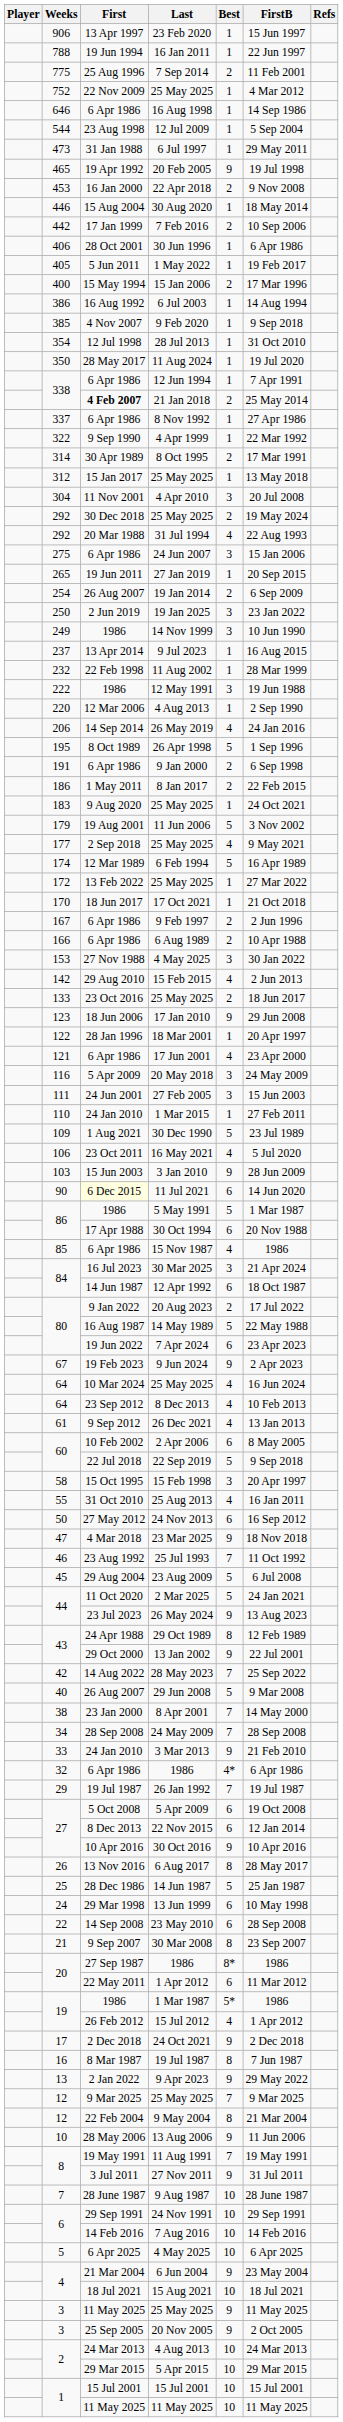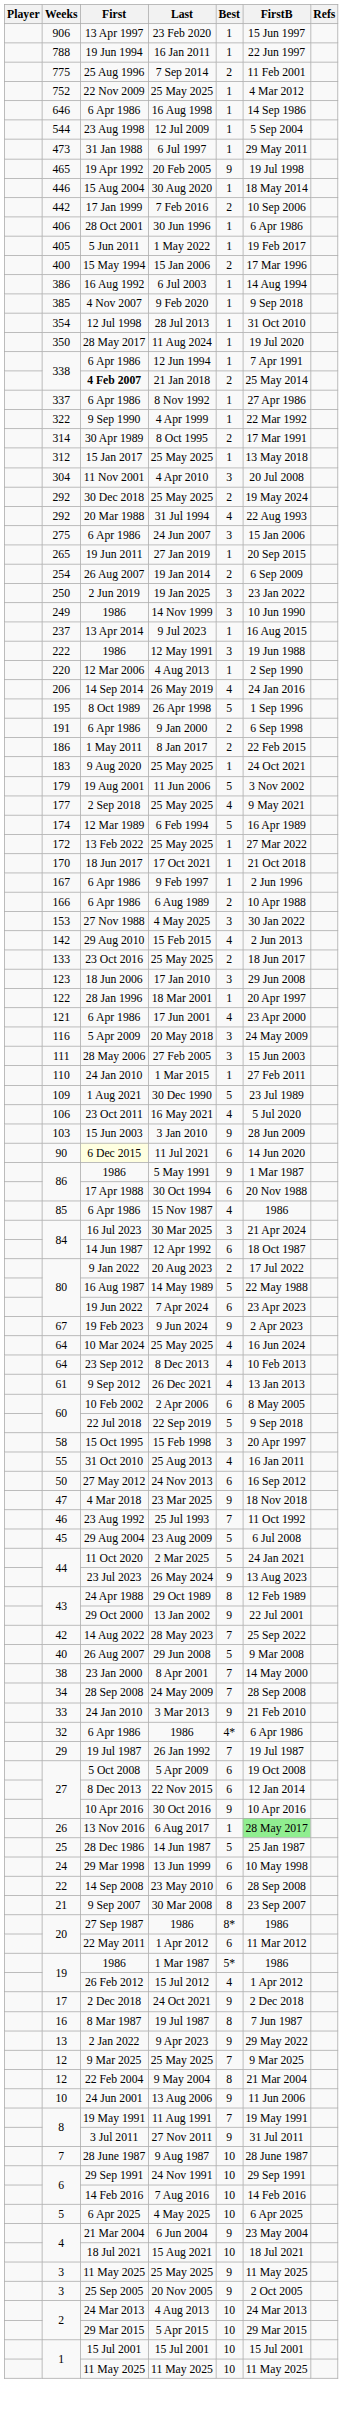 <table class="sortable wikitable" style="text-align:center;font-size:95%">
 <tr>
 <th>Player</th>
 <th>Weeks</th>
 <th data-sort-type=date>First</th>
 <th data-sort-type=date>Last</th>
 <th>Best</th>
 <th data-sort-type=date>FirstB</th>
 <th>Refs</th>
 </tr>
 <tr>
 <td align=left> </td>
 <td>906</td>
 <td>13 Apr 1997</td>
 <td>23 Feb 2020</td>
 <td>1</td>
 <td>15 Jun 1997</td>
 <td></td>
 </tr>
 <tr>
 <td align=left> </td>
 <td>788</td>
 <td>19 Jun 1994</td>
 <td>16 Jan 2011</td>
 <td>1</td>
 <td>22 Jun 1997</td>
 <td></td>
 </tr>
 <tr>
 <td align=left> </td>
 <td>775</td>
 <td>25 Aug 1996</td>
 <td>7 Sep 2014</td>
 <td>2</td>
 <td>11 Feb 2001</td>
 <td></td>
 </tr>
 <tr>
 <td align=left> <strong></strong></td>
 <td>752</td>
 <td>22 Nov 2009</td>
 <td>25 May 2025</td>
 <td>1</td>
 <td>4 Mar 2012</td>
 <td></td>
 </tr>
 <tr>
 <td align=left> </td>
 <td>646</td>
 <td>6 Apr 1986</td>
 <td>16 Aug 1998</td>
 <td>1</td>
 <td>14 Sep 1986</td>
 <td></td>
 </tr>
 <tr>
 <td align=left> </td>
 <td>544</td>
 <td>23 Aug 1998</td>
 <td>12 Jul 2009</td>
 <td>1</td>
 <td>5 Sep 2004</td>
 <td></td>
 </tr>
 <tr>
 <td align=left> </td>
 <td>473</td>
 <td>31 Jan 1988</td>
 <td>6 Jul 1997</td>
 <td>1</td>
 <td>29 May 2011</td>
 <td></td>
 </tr>
 <tr>
 <td align=left> </td>
 <td>465</td>
 <td>19 Apr 1992</td>
 <td>20 Feb 2005</td>
 <td>9</td>
 <td>19 Jul 1998</td>
-<td></td>
-</tr>
-<tr>
-<td align=left> </td>
-<td>453</td>
-<td>16 Jan 2000</td>
-<td>22 Apr 2018</td>
-<td>2</td>
-<td>9 Nov 2008</td>
 <td></td>
 </tr>
 <tr>
 <td align=left> </td>
 <td>446</td>
 <td>15 Aug 2004</td>
 <td>30 Aug 2020</td>
 <td>1</td>
 <td>18 May 2014</td>
 <td></td>
 </tr>
 <tr>
 <td align=left> </td>
 <td>442</td>
 <td>17 Jan 1999</td>
 <td>7 Feb 2016</td>
 <td>2</td>
 <td>10 Sep 2006</td>
 <td></td>
 </tr>
 <tr>
 <td align=left> </td>
 <td>406</td>
 <td>28 Oct 2001</td>
 <td>30 Jun 1996</td>
 <td>1</td>
 <td>6 Apr 1986</td>
 <td></td>
 </tr>
 <tr>
 <td align=left> </td>
 <td>405</td>
 <td>5 Jun 2011</td>
 <td>1 May 2022</td>
 <td>1</td>
 <td>19 Feb 2017</td>
 <td></td>
 </tr>
 <tr>
 <td align=left> </td>
 <td>400</td>
 <td>15 May 1994</td>
 <td>15 Jan 2006</td>
 <td>2</td>
 <td>17 Mar 1996</td>
 <td></td>
 </tr>
 <tr>
 <td align=left> </td>
 <td>386</td>
 <td>16 Aug 1992</td>
 <td>6 Jul 2003</td>
 <td>1</td>
 <td>14 Aug 1994</td>
 <td></td>
 </tr>
 <tr>
 <td align=left> </td>
 <td>385</td>
 <td>4 Nov 2007</td>
 <td>9 Feb 2020</td>
 <td>1</td>
 <td>9 Sep 2018</td>
 <td></td>
 </tr>
 <tr>
 <td align=left> </td>
 <td>354</td>
 <td>12 Jul 1998</td>
 <td>28 Jul 2013</td>
 <td>1</td>
 <td>31 Oct 2010</td>
 <td></td>
 </tr>
 <tr>
 <td align=left> </td>
 <td>350</td>
 <td>28 May 2017</td>
 <td>11 Aug 2024</td>
 <td>1</td>
 <td>19 Jul 2020</td>
 <td></td>
 </tr>
 <tr>
 <td align=left> </td>
 <td rowspan="2">338</td>
 <td>6 Apr 1986</td>
 <td>12 Jun 1994</td>
 <td>1</td>
 <td>7 Apr 1991</td>
 <td></td>
 </tr>
 <tr>
 <td align=left> </td>
 <td><strong>4 Feb 2007</strong></td>
 <td>21 Jan 2018</td>
 <td>2</td>
 <td>25 May 2014</td>
 <td></td>
 </tr>
 <tr>
 <td align=left> </td>
 <td>337</td>
 <td>6 Apr 1986</td>
 <td>8 Nov 1992</td>
 <td>1</td>
 <td>27 Apr 1986</td>
 <td></td>
 </tr>
 <tr>
 <td align=left> </td>
 <td>322</td>
 <td>9 Sep 1990</td>
 <td>4 Apr 1999</td>
 <td>1</td>
 <td>22 Mar 1992</td>
 <td></td>
 </tr>
 <tr>
 <td align=left> </td>
 <td>314</td>
 <td>30 Apr 1989</td>
 <td>8 Oct 1995</td>
 <td>2</td>
 <td>17 Mar 1991</td>
 <td></td>
 </tr>
 <tr>
 <td align=left> <strong></strong></td>
 <td>312</td>
 <td>15 Jan 2017</td>
 <td>25 May 2025</td>
 <td>1</td>
 <td>13 May 2018</td>
 <td></td>
 </tr>
 <tr>
 <td align=left> </td>
 <td>304</td>
 <td>11 Nov 2001</td>
 <td>4 Apr 2010</td>
 <td>3</td>
 <td>20 Jul 2008</td>
 <td></td>
 </tr>
 <tr>
 <td align=left> <strong></strong></td>
 <td>292</td>
 <td>30 Dec 2018</td>
 <td>25 May 2025</td>
 <td>2</td>
 <td>19 May 2024</td>
 <td></td>
 </tr>
 <tr>
 <td align=left> </td>
 <td>292</td>
 <td>20 Mar 1988</td>
 <td>31 Jul 1994</td>
 <td>4</td>
 <td>22 Aug 1993</td>
 <td></td>
 </tr>
 <tr>
 <td align=left> </td>
 <td>275</td>
 <td>6 Apr 1986</td>
 <td>24 Jun 2007</td>
 <td>3</td>
 <td>15 Jan 2006</td>
 <td></td>
 </tr>
 <tr>
 <td align=left> </td>
 <td>265</td>
 <td>19 Jun 2011</td>
 <td>27 Jan 2019</td>
 <td>1</td>
 <td>20 Sep 2015</td>
 <td></td>
 </tr>
 <tr>
 <td align=left> </td>
 <td>254</td>
 <td>26 Aug 2007</td>
 <td>19 Jan 2014</td>
 <td>2</td>
 <td>6 Sep 2009</td>
 <td></td>
 </tr>
 <tr>
 <td align=left> </td>
 <td>250</td>
 <td>2 Jun 2019</td>
 <td>19 Jan 2025</td>
 <td>3</td>
 <td>23 Jan 2022</td>
 <td></td>
 </tr>
 <tr>
 <td align=left> </td>
 <td>249</td>
 <td data-sort-value="31 Dec 1986">1986</td>
 <td>14 Nov 1999</td>
 <td>3</td>
 <td>10 Jun 1990</td>
 <td></td>
 </tr>
 <tr>
 <td align=left> </td>
 <td>237</td>
 <td>13 Apr 2014</td>
 <td>9 Jul 2023</td>
 <td>1</td>
 <td>16 Aug 2015</td>
 <td></td>
 </tr>
 <tr>
 <td align=left> </td>
-<td>232</td>
-<td>22 Feb 1998</td>
-<td>11 Aug 2002</td>
-<td>1</td>
-<td>28 Mar 1999</td>
-<td></td>
-</tr>
-<tr>
-<td align=left> </td>
 <td>222</td>
 <td data-sort-value="31 Dec 1986">1986</td>
 <td>12 May 1991</td>
 <td>3</td>
 <td>19 Jun 1988</td>
 <td></td>
 </tr>
 <tr>
 <td align=left> </td>
 <td>220</td>
 <td>12 Mar 2006</td>
 <td>4 Aug 2013</td>
 <td>1</td>
 <td>2 Sep 1990</td>
 <td></td>
 </tr>
 <tr>
 <td align=left> </td>
 <td>206</td>
 <td>14 Sep 2014</td>
 <td>26 May 2019</td>
 <td>4</td>
 <td>24 Jan 2016</td>
 <td></td>
 </tr>
 <tr>
 <td align=left> </td>
 <td>195</td>
 <td>8 Oct 1989</td>
 <td>26 Apr 1998</td>
 <td>5</td>
 <td>1 Sep 1996</td>
 <td></td>
 </tr>
 <tr>
 <td align=left> </td>
 <td>191</td>
 <td>6 Apr 1986</td>
 <td>9 Jan 2000</td>
 <td>2</td>
 <td>6 Sep 1998</td>
 <td></td>
 </tr>
 <tr>
 <td align=left> </td>
 <td>186</td>
 <td>1 May 2011</td>
 <td>8 Jan 2017</td>
 <td>2</td>
 <td>22 Feb 2015</td>
 <td></td>
 </tr>
 <tr>
 <td align=left> <strong></strong></td>
 <td>183</td>
 <td>9 Aug 2020</td>
 <td>25 May 2025</td>
 <td>1</td>
 <td>24 Oct 2021</td>
 <td></td>
 </tr>
 <tr>
 <td align=left> </td>
 <td>179</td>
 <td>19 Aug 2001</td>
 <td>11 Jun 2006</td>
 <td>5</td>
 <td>3 Nov 2002</td>
 <td></td>
 </tr>
 <tr>
 <td align=left> <strong></strong></td>
 <td>177</td>
 <td>2 Sep 2018</td>
 <td>25 May 2025</td>
 <td>4</td>
 <td>9 May 2021</td>
 <td></td>
 </tr>
 <tr>
 <td align=left> </td>
 <td>174</td>
 <td>12 Mar 1989</td>
 <td>6 Feb 1994</td>
 <td>5</td>
 <td>16 Apr 1989</td>
 <td></td>
 </tr>
 <tr>
 <td align=left> <strong></strong></td>
 <td>172</td>
 <td>13 Feb 2022</td>
 <td>25 May 2025</td>
 <td>1</td>
 <td>27 Mar 2022</td>
 <td></td>
 </tr>
 <tr>
 <td align=left> </td>
 <td>170</td>
 <td>18 Jun 2017</td>
 <td>17 Oct 2021</td>
 <td>1</td>
 <td>21 Oct 2018</td>
 <td></td>
 </tr>
 <tr>
 <td align=left> </td>
 <td>167</td>
 <td>6 Apr 1986</td>
 <td>9 Feb 1997</td>
-<td>2</td>
+<td>1</td>
 <td>2 Jun 1996</td>
 <td></td>
 </tr>
 <tr>
 <td align=left> </td>
 <td>166</td>
 <td>6 Apr 1986</td>
 <td>6 Aug 1989</td>
 <td>2</td>
 <td>10 Apr 1988</td>
 <td></td>
 </tr>
 <tr>
 <td align=left> </td>
 <td>153</td>
 <td>27 Nov 1988</td>
 <td>4 May 2025</td>
 <td>3</td>
 <td>30 Jan 2022</td>
 <td></td>
 </tr>
 <tr>
 <td align=left> </td>
 <td>142</td>
 <td>29 Aug 2010</td>
 <td>15 Feb 2015</td>
 <td>4</td>
 <td>2 Jun 2013</td>
 <td></td>
 </tr>
 <tr>
 <td align=left> <strong></strong></td>
 <td>133</td>
 <td>23 Oct 2016</td>
 <td>25 May 2025</td>
 <td>2</td>
 <td>18 Jun 2017</td>
 <td></td>
 </tr>
 <tr>
 <td align=left> </td>
 <td>123</td>
 <td>18 Jun 2006</td>
 <td>17 Jan 2010</td>
-<td>9</td>
+<td>3</td>
 <td>29 Jun 2008</td>
 <td></td>
 </tr>
 <tr>
 <td align=left> </td>
 <td>122</td>
 <td>28 Jan 1996</td>
 <td>18 Mar 2001</td>
 <td>1</td>
 <td>20 Apr 1997</td>
 <td></td>
 </tr>
 <tr>
 <td align=left> </td>
 <td>121</td>
 <td>6 Apr 1986</td>
 <td>17 Jun 2001</td>
 <td>4</td>
 <td>23 Apr 2000</td>
 <td></td>
 </tr>
 <tr>
 <td align=left> </td>
 <td>116</td>
 <td>5 Apr 2009</td>
 <td>20 May 2018</td>
 <td>3</td>
 <td>24 May 2009</td>
 <td></td>
 </tr>
 <tr>
 <td align=left> </td>
 <td>111</td>
-<td>24 Jun 2001</td>
+<td>28 May 2006</td>
 <td>27 Feb 2005</td>
 <td>3</td>
 <td>15 Jun 2003</td>
 <td></td>
 </tr>
 <tr>
 <td align=left> </td>
 <td>110</td>
 <td>24 Jan 2010</td>
 <td>1 Mar 2015</td>
 <td>1</td>
 <td>27 Feb 2011</td>
 <td></td>
 </tr>
 <tr>
 <td align=left> </td>
 <td>109</td>
 <td>1 Aug 2021</td>
 <td>30 Dec 1990</td>
 <td>5</td>
 <td>23 Jul 1989</td>
 <td></td>
 </tr>
 <tr>
 <td align=left> </td>
 <td>106</td>
 <td>23 Oct 2011</td>
 <td>16 May 2021</td>
 <td>4</td>
 <td>5 Jul 2020</td>
 <td></td>
 </tr>
 <tr>
 <td align=left> </td>
 <td>103</td>
 <td>15 Jun 2003</td>
 <td>3 Jan 2010</td>
 <td>9</td>
 <td>28 Jun 2009</td>
 <td></td>
 </tr>
 <tr>
 <td align=left> </td>
 <td>90</td>
 <td style="background: lightyellow;">6 Dec 2015</td>
 <td>11 Jul 2021</td>
 <td>6</td>
 <td>14 Jun 2020</td>
 <td></td>
 </tr>
 <tr>
 <td align=left> </td>
 <td rowspan=2>86</td>
 <td data-sort-value="31 Dec 1986">1986</td>
 <td>5 May 1991</td>
-<td>5</td>
+<td>9</td>
 <td>1 Mar 1987</td>
 <td></td>
 </tr>
 <tr>
 <td align=left> </td>
 <td>17 Apr 1988</td>
 <td>30 Oct 1994</td>
 <td>6</td>
 <td>20 Nov 1988</td>
 <td></td>
 </tr>
 <tr>
 <td align=left> </td>
 <td>85</td>
 <td>6 Apr 1986</td>
 <td>15 Nov 1987</td>
 <td>4</td>
 <td data-sort-value="31 Dec 1986">1986</td>
 <td></td>
 </tr>
 <tr>
 <td align=left> </td>
 <td rowspan=2>84</td>
 <td>16 Jul 2023</td>
 <td>30 Mar 2025</td>
 <td>3</td>
 <td>21 Apr 2024</td>
 <td></td>
 </tr>
 <tr>
 <td align=left> </td>
 <td>14 Jun 1987</td>
 <td>12 Apr 1992</td>
 <td>6</td>
 <td>18 Oct 1987</td>
 <td></td>
 </tr>
 <tr>
 <td align=left> </td>
 <td rowspan=3>80</td>
 <td>9 Jan 2022</td>
 <td>20 Aug 2023</td>
 <td>2</td>
 <td>17 Jul 2022</td>
 <td></td>
 </tr>
 <tr>
 <td align=left> </td>
 <td>16 Aug 1987</td>
 <td>14 May 1989</td>
 <td>5</td>
 <td>22 May 1988</td>
 <td></td>
 </tr>
 <tr>
 <td align=left> </td>
 <td>19 Jun 2022</td>
 <td>7 Apr 2024</td>
 <td>6</td>
 <td>23 Apr 2023</td>
 <td></td>
 </tr>
 <tr>
 <td align=left> </td>
 <td>67</td>
 <td>19 Feb 2023</td>
 <td>9 Jun 2024</td>
 <td>9</td>
 <td>2 Apr 2023</td>
 <td></td>
 </tr>
 <tr>
 <td align=left> <strong></strong></td>
 <td>64</td>
 <td>10 Mar 2024</td>
 <td>25 May 2025</td>
 <td>4</td>
 <td>16 Jun 2024</td>
 <td></td>
 </tr>
 <tr>
 <td align=left> </td>
 <td>64</td>
 <td>23 Sep 2012</td>
 <td>8 Dec 2013</td>
 <td>4</td>
 <td>10 Feb 2013</td>
 <td></td>
 </tr>
 <tr>
 <td align=left> </td>
 <td>61</td>
 <td>9 Sep 2012</td>
 <td>26 Dec 2021</td>
 <td>4</td>
 <td>13 Jan 2013</td>
 <td></td>
 </tr>
 <tr>
 <td align=left> </td>
 <td rowspan=2>60</td>
 <td>10 Feb 2002</td>
 <td>2 Apr 2006</td>
 <td>6</td>
 <td>8 May 2005</td>
 <td></td>
 </tr>
 <tr>
 <td align=left> </td>
 <td>22 Jul 2018</td>
 <td>22 Sep 2019</td>
 <td>5</td>
 <td>9 Sep 2018</td>
 <td></td>
 </tr>
 <tr>
 <td align=left> </td>
 <td>58</td>
 <td>15 Oct 1995</td>
 <td>15 Feb 1998</td>
 <td>3</td>
 <td>20 Apr 1997</td>
 <td></td>
 </tr>
 <tr>
 <td align=left> </td>
 <td>55</td>
 <td>31 Oct 2010</td>
 <td>25 Aug 2013</td>
 <td>4</td>
 <td>16 Jan 2011</td>
 <td></td>
 </tr>
 <tr>
 <td align=left> </td>
 <td>50</td>
 <td>27 May 2012</td>
 <td>24 Nov 2013</td>
 <td>6</td>
 <td>16 Sep 2012</td>
 <td></td>
 </tr>
 <tr>
 <td align=left> </td>
 <td>47</td>
 <td>4 Mar 2018</td>
 <td>23 Mar 2025</td>
 <td>9</td>
 <td>18 Nov 2018</td>
 <td></td>
 </tr>
 <tr>
 <td align=left> </td>
 <td>46</td>
 <td>23 Aug 1992</td>
 <td>25 Jul 1993</td>
 <td>7</td>
 <td>11 Oct 1992</td>
 <td></td>
 </tr>
 <tr>
 <td align=left> </td>
 <td>45</td>
 <td>29 Aug 2004</td>
 <td>23 Aug 2009</td>
 <td>5</td>
 <td>6 Jul 2008</td>
 <td></td>
 </tr>
 <tr>
 <td align=left> </td>
 <td rowspan=2>44</td>
 <td>11 Oct 2020</td>
 <td>2 Mar 2025</td>
 <td>5</td>
 <td>24 Jan 2021</td>
 <td></td>
 </tr>
 <tr>
 <td align=left> </td>
 <td>23 Jul 2023</td>
 <td>26 May 2024</td>
 <td>9</td>
 <td>13 Aug 2023</td>
 <td></td>
 </tr>
 <tr>
 <td align=left> </td>
 <td rowspan=2>43</td>
 <td>24 Apr 1988</td>
 <td>29 Oct 1989</td>
 <td>8</td>
 <td>12 Feb 1989</td>
 <td></td>
 </tr>
 <tr>
 <td align=left> </td>
 <td>29 Oct 2000</td>
 <td>13 Jan 2002</td>
 <td>9</td>
 <td>22 Jul 2001</td>
 <td></td>
 </tr>
 <tr>
 <td align=left> </td>
 <td>42</td>
 <td>14 Aug 2022</td>
 <td>28 May 2023</td>
 <td>7</td>
 <td>25 Sep 2022</td>
 <td></td>
 </tr>
 <tr>
 <td align=left> </td>
 <td>40</td>
 <td>26 Aug 2007</td>
 <td>29 Jun 2008</td>
 <td>5</td>
 <td>9 Mar 2008</td>
 <td></td>
 </tr>
 <tr>
 <td align=left> </td>
 <td>38</td>
 <td>23 Jan 2000</td>
 <td>8 Apr 2001</td>
 <td>7</td>
 <td>14 May 2000</td>
 <td></td>
 </tr>
 <tr>
 <td align=left> </td>
 <td>34</td>
 <td>28 Sep 2008</td>
 <td>24 May 2009</td>
 <td>7</td>
 <td>28 Sep 2008</td>
 <td></td>
 </tr>
 <tr>
 <td align=left> </td>
 <td>33</td>
 <td>24 Jan 2010</td>
 <td>3 Mar 2013</td>
 <td>9</td>
 <td>21 Feb 2010</td>
 <td></td>
 </tr>
 <tr>
 <td align=left> </td>
 <td>32</td>
 <td>6 Apr 1986</td>
 <td data-sort-value="31 Dec 1986">1986</td>
 <td>4*</td>
 <td>6 Apr 1986</td>
 <td></td>
 </tr>
 <tr>
 <td align=left> </td>
 <td>29</td>
 <td>19 Jul 1987</td>
 <td>26 Jan 1992</td>
 <td>7</td>
 <td>19 Jul 1987</td>
 <td></td>
 </tr>
 <tr>
 <td align=left> </td>
 <td rowspan=3>27</td>
 <td>5 Oct 2008</td>
 <td>5 Apr 2009</td>
 <td>6</td>
 <td>19 Oct 2008</td>
 <td></td>
 </tr>
 <tr>
 <td align=left> </td>
 <td>8 Dec 2013</td>
 <td>22 Nov 2015</td>
 <td>6</td>
 <td>12 Jan 2014</td>
 <td></td>
 </tr>
 <tr>
 <td align=left> </td>
 <td>10 Apr 2016</td>
 <td>30 Oct 2016</td>
 <td>9</td>
 <td>10 Apr 2016</td>
 <td></td>
 </tr>
 <tr>
 <td align=left> </td>
 <td>26</td>
 <td>13 Nov 2016</td>
 <td>6 Aug 2017</td>
-<td>8</td>
-<td>28 May 2017</td>
+<td>1</td>
+<td style="background: lightgreen;">28 May 2017</td>
 <td></td>
 </tr>
 <tr>
 <td align=left> </td>
 <td>25</td>
 <td>28 Dec 1986</td>
 <td>14 Jun 1987</td>
 <td>5</td>
 <td>25 Jan 1987</td>
 <td></td>
 </tr>
 <tr>
 <td align=left> </td>
 <td>24</td>
 <td>29 Mar 1998</td>
 <td>13 Jun 1999</td>
 <td>6</td>
 <td>10 May 1998</td>
 <td></td>
 </tr>
 <tr>
 <td align=left> </td>
 <td>22</td>
 <td>14 Sep 2008</td>
 <td>23 May 2010</td>
 <td>6</td>
 <td>28 Sep 2008</td>
 <td></td>
 </tr>
 <tr>
 <td align=left> </td>
 <td>21</td>
 <td>9 Sep 2007</td>
 <td>30 Mar 2008</td>
 <td>8</td>
 <td>23 Sep 2007</td>
 <td></td>
 </tr>
 <tr>
 <td align=left> </td>
 <td rowspan=2>20</td>
 <td>27 Sep 1987</td>
 <td data-sort-value="31 Dec 1986">1986</td>
 <td>8*</td>
 <td data-sort-value="31 Dec 1986">1986</td>
 <td></td>
 </tr>
 <tr>
 <td align=left> </td>
 <td>22 May 2011</td>
 <td>1 Apr 2012</td>
 <td>6</td>
 <td>11 Mar 2012</td>
 <td></td>
 </tr>
 <tr>
 <td align=left> </td>
 <td rowspan=2>19</td>
 <td data-sort-value="31 Dec 1986">1986</td>
 <td>1 Mar 1987</td>
 <td>5*</td>
 <td data-sort-value="31 Dec 1986">1986</td>
 <td></td>
 </tr>
 <tr>
 <td align=left> </td>
 <td>26 Feb 2012</td>
 <td>15 Jul 2012</td>
 <td>4</td>
 <td>1 Apr 2012</td>
 <td></td>
 </tr>
 <tr>
 <td align=left> </td>
 <td>17</td>
 <td>2 Dec 2018</td>
 <td>24 Oct 2021</td>
 <td>9</td>
 <td>2 Dec 2018</td>
 <td></td>
 </tr>
 <tr>
 <td align=left> </td>
 <td>16</td>
 <td>8 Mar 1987</td>
 <td>19 Jul 1987</td>
 <td>8</td>
 <td>7 Jun 1987</td>
 <td></td>
 </tr>
 <tr>
 <td align=left> </td>
 <td>13</td>
 <td>2 Jan 2022</td>
 <td>9 Apr 2023</td>
 <td>9</td>
 <td>29 May 2022</td>
 <td></td>
 </tr>
 <tr>
 <td align=left> <strong></strong></td>
 <td>12</td>
 <td>9 Mar 2025</td>
 <td>25 May 2025</td>
 <td>7</td>
 <td>9 Mar 2025</td>
 <td></td>
 </tr>
 <tr>
 <td align=left> </td>
 <td>12</td>
 <td>22 Feb 2004</td>
 <td>9 May 2004</td>
 <td>8</td>
 <td>21 Mar 2004</td>
 <td></td>
 </tr>
 <tr>
 <td align=left> </td>
 <td>10</td>
-<td>28 May 2006</td>
+<td>24 Jun 2001</td>
 <td>13 Aug 2006</td>
 <td>9</td>
 <td>11 Jun 2006</td>
 <td></td>
 </tr>
 <tr>
 <td align=left> </td>
 <td rowspan=2>8</td>
 <td>19 May 1991</td>
 <td>11 Aug 1991</td>
 <td>7</td>
 <td>19 May 1991</td>
 <td></td>
 </tr>
 <tr>
 <td align=left> </td>
 <td>3 Jul 2011</td>
 <td>27 Nov 2011</td>
 <td>9</td>
 <td>31 Jul 2011</td>
 <td></td>
 </tr>
 <tr>
 <td align=left> </td>
 <td>7</td>
 <td>28 June 1987</td>
 <td>9 Aug 1987</td>
 <td>10</td>
 <td>28 June 1987</td>
 <td></td>
 </tr>
 <tr>
 <td align=left> </td>
 <td rowspan=2>6</td>
 <td>29 Sep 1991</td>
 <td>24 Nov 1991</td>
 <td>10</td>
 <td>29 Sep 1991</td>
 <td></td>
 </tr>
 <tr>
 <td align=left> </td>
 <td>14 Feb 2016</td>
 <td>7 Aug 2016</td>
 <td>10</td>
 <td>14 Feb 2016</td>
 <td></td>
 </tr>
 <tr>
 <td align=left> </td>
 <td>5</td>
 <td>6 Apr 2025</td>
 <td>4 May 2025</td>
 <td>10</td>
 <td>6 Apr 2025</td>
 <td></td>
 </tr>
 <tr>
 <td align=left> </td>
 <td rowspan=2>4</td>
 <td>21 Mar 2004</td>
 <td>6 Jun 2004</td>
 <td>9</td>
 <td>23 May 2004</td>
 <td></td>
 </tr>
 <tr>
 <td align=left> </td>
 <td>18 Jul 2021</td>
 <td>15 Aug 2021</td>
 <td>10</td>
 <td>18 Jul 2021</td>
 <td></td>
 </tr>
 <tr>
 <td align=left> <strong></strong></td>
 <td>3</td>
 <td>11 May 2025</td>
 <td>25 May 2025</td>
 <td>9</td>
 <td>11 May 2025</td>
 <td></td>
 </tr>
 <tr>
 <td align=left> </td>
 <td>3</td>
 <td>25 Sep 2005</td>
 <td>20 Nov 2005</td>
 <td>9</td>
 <td>2 Oct 2005</td>
 <td></td>
 </tr>
 <tr>
 <td align=left> </td>
 <td rowspan=2>2</td>
 <td>24 Mar 2013</td>
 <td>4 Aug 2013</td>
 <td>10</td>
 <td>24 Mar 2013</td>
 <td></td>
 </tr>
 <tr>
 <td align=left> </td>
 <td>29 Mar 2015</td>
 <td>5 Apr 2015</td>
 <td>10</td>
 <td>29 Mar 2015</td>
 <td></td>
 </tr>
 <tr>
 <td align=left> </td>
 <td rowspan=2>1</td>
 <td>15 Jul 2001</td>
 <td>15 Jul 2001</td>
 <td>10</td>
 <td>15 Jul 2001</td>
 <td></td>
 </tr>
 <tr>
 <td align=left> </td>
 <td>11 May 2025</td>
 <td>11 May 2025</td>
 <td>10</td>
 <td>11 May 2025</td>
 <td></td>
 </tr>
 </table>
